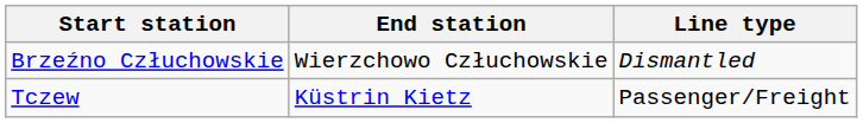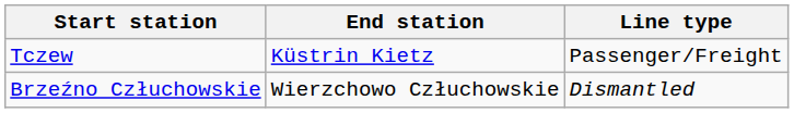 <table class="wikitable">
 <tr>
 <th>Start station</th>
 <th>End station</th>
 <th>Line type</th>
 </tr>
 <tr>
+<td><a href='#'>Tczew</a></td>
+<td><a href='#'>Küstrin Kietz</a></td>
+<td>Passenger/Freight</td>
+</tr>
+<tr>
 <td><a href='#'>Brzeźno Człuchowskie</a></td>
 <td>Wierzchowo Człuchowskie</td>
 <td><em>Dismantled</em></td>
 </tr>
-<tr>
-<td><a href='#'>Tczew</a></td>
-<td><a href='#'>Küstrin Kietz</a></td>
-<td>Passenger/Freight</td>
-</tr>
 </table>
